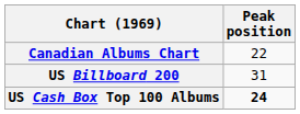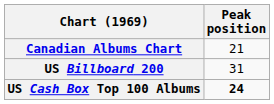 <table class="wikitable sortable plainrowheaders">
 <tr>
 <th scope="col">Chart (1969)</th>
 <th scope="col">Peak<br>position</th>
 </tr>
 <tr>
 <th scope="row"><a href='#'>Canadian Albums Chart</a></th>
-<td align="center">22</td>
+<td align="center">21</td>
 </tr>
 <tr>
 <th scope="row">US <a href='#'><em>Billboard</em> 200</a></th>
 <td align="center">31</td>
 </tr>
 <tr>
 <th scope="row">US <em><a href='#'>Cash Box</a></em> Top 100 Albums</th>
 <td align="center"><strong>24</strong></td>
 </tr>
 </table>
